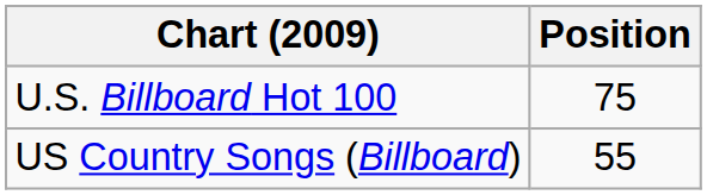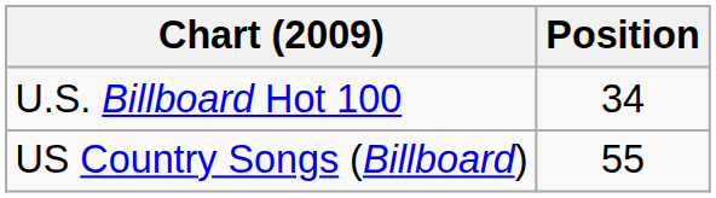 <table class="wikitable">
 <tr>
 <th>Chart (2009)</th>
 <th>Position</th>
 </tr>
 <tr>
 <td>U.S. <a href='#'><em>Billboard</em> Hot 100</a></td>
-<td style="text-align:center;">75</td>
+<td style="text-align:center;">34</td>
 </tr>
 <tr>
 <td>US <a href='#'>Country Songs</a> (<em><a href='#'>Billboard</a></em>)</td>
 <td style="text-align:center;">55</td>
 </tr>
 </table>
